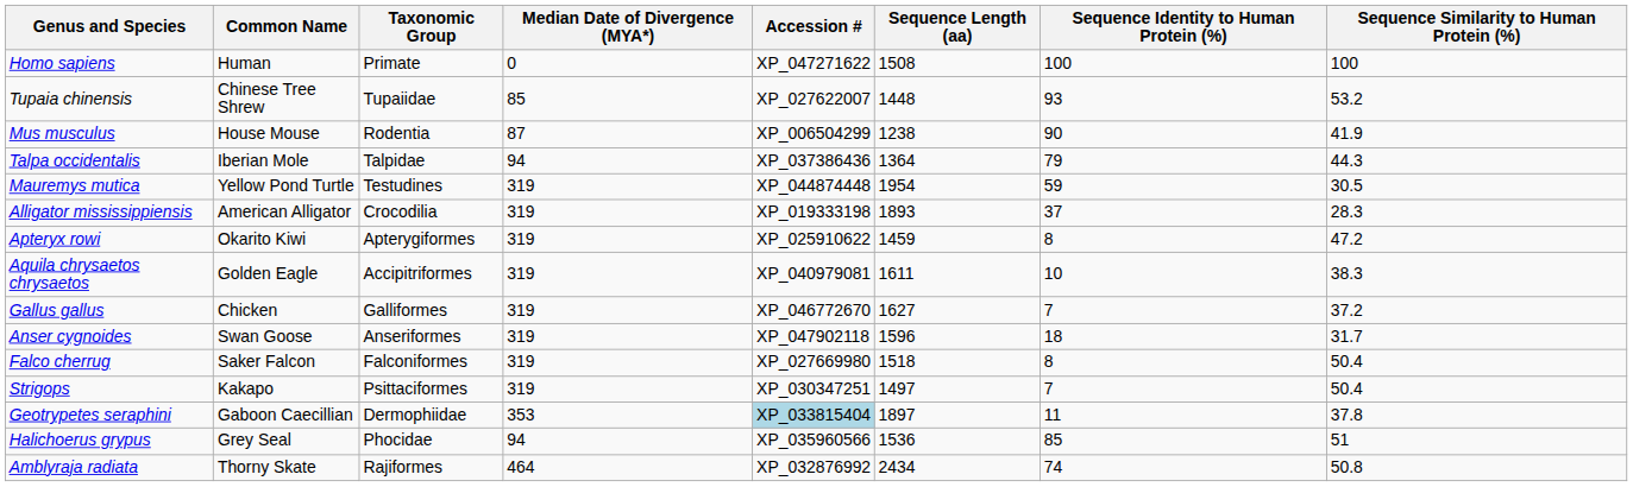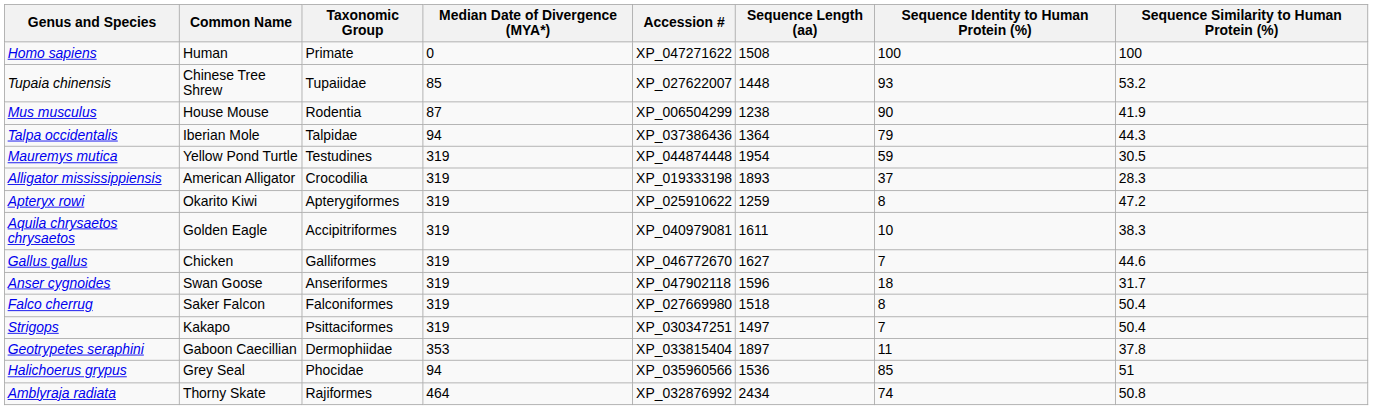 <table class="wikitable mw-collapsible">
 <tr>
 <th>Genus and Species</th>
 <th>Common Name</th>
 <th>Taxonomic Group</th>
 <th>Median Date of Divergence (MYA*)</th>
 <th>Accession #</th>
 <th>Sequence Length (aa)</th>
 <th>Sequence Identity to Human Protein (%)</th>
 <th>Sequence Similarity to Human Protein (%)</th>
 </tr>
 <tr>
 <td><em><a href='#'>Homo sapiens</a></em></td>
 <td>Human</td>
 <td>Primate</td>
 <td>0</td>
 <td>XP_047271622</td>
 <td>1508</td>
 <td>100</td>
 <td>100</td>
 </tr>
 <tr>
 <td><em>Tupaia chinensis</em></td>
 <td>Chinese Tree Shrew</td>
 <td>Tupaiidae</td>
 <td>85</td>
 <td>XP_027622007</td>
 <td>1448</td>
 <td>93</td>
 <td>53.2</td>
 </tr>
 <tr>
 <td><em><a href='#'>Mus musculus</a></em></td>
 <td>House Mouse</td>
 <td>Rodentia</td>
 <td>87</td>
 <td>XP_006504299</td>
 <td>1238</td>
 <td>90</td>
 <td>41.9</td>
 </tr>
 <tr>
 <td><em><a href='#'>Talpa occidentalis</a></em></td>
 <td>Iberian Mole</td>
 <td>Talpidae</td>
 <td>94</td>
 <td>XP_037386436</td>
 <td>1364</td>
 <td>79</td>
 <td>44.3</td>
 </tr>
 <tr>
 <td><em><a href='#'>Mauremys mutica</a></em></td>
 <td>Yellow Pond Turtle</td>
 <td>Testudines</td>
 <td>319</td>
 <td>XP_044874448</td>
 <td>1954</td>
 <td>59</td>
 <td>30.5</td>
 </tr>
 <tr>
 <td><em><a href='#'>Alligator mississippiensis</a></em></td>
 <td>American Alligator</td>
 <td>Crocodilia</td>
 <td>319</td>
 <td>XP_019333198</td>
 <td>1893</td>
 <td>37</td>
 <td>28.3</td>
 </tr>
 <tr>
 <td><em><a href='#'>Apteryx rowi</a></em></td>
 <td>Okarito Kiwi</td>
 <td>Apterygiformes</td>
 <td>319</td>
 <td>XP_025910622</td>
-<td>1459</td>
+<td>1259</td>
 <td>8</td>
 <td>47.2</td>
 </tr>
 <tr>
 <td><em><a href='#'>Aquila chrysaetos chrysaetos</a></em></td>
 <td>Golden Eagle</td>
 <td>Accipitriformes</td>
 <td>319</td>
 <td>XP_040979081</td>
 <td>1611</td>
 <td>10</td>
 <td>38.3</td>
 </tr>
 <tr>
 <td><em><a href='#'>Gallus gallus</a></em></td>
 <td>Chicken</td>
 <td>Galliformes</td>
 <td>319</td>
 <td>XP_046772670</td>
 <td>1627</td>
 <td>7</td>
-<td>37.2</td>
+<td>44.6</td>
 </tr>
 <tr>
 <td><em><a href='#'>Anser cygnoides</a></em></td>
 <td>Swan Goose</td>
 <td>Anseriformes</td>
 <td>319</td>
 <td>XP_047902118</td>
 <td>1596</td>
 <td>18</td>
 <td>31.7</td>
 </tr>
 <tr>
 <td><em><a href='#'>Falco cherrug</a></em></td>
 <td>Saker Falcon</td>
 <td>Falconiformes</td>
 <td>319</td>
 <td>XP_027669980</td>
 <td>1518</td>
 <td>8</td>
 <td>50.4</td>
 </tr>
 <tr>
 <td><em><a href='#'>Strigops</a></em></td>
 <td>Kakapo</td>
 <td>Psittaciformes</td>
 <td>319</td>
 <td>XP_030347251</td>
 <td>1497</td>
 <td>7</td>
 <td>50.4</td>
 </tr>
 <tr>
 <td><em><a href='#'>Geotrypetes seraphini</a></em></td>
 <td>Gaboon Caecillian</td>
 <td>Dermophiidae</td>
 <td>353</td>
-<td style="background: lightblue;">XP_033815404</td>
+<td>XP_033815404</td>
 <td>1897</td>
 <td>11</td>
 <td>37.8</td>
 </tr>
 <tr>
 <td><em><a href='#'>Halichoerus grypus</a></em></td>
 <td>Grey Seal</td>
 <td>Phocidae</td>
 <td>94</td>
 <td>XP_035960566</td>
 <td>1536</td>
 <td>85</td>
 <td>51</td>
 </tr>
 <tr>
 <td><em><a href='#'>Amblyraja radiata</a></em></td>
 <td>Thorny Skate</td>
 <td>Rajiformes</td>
 <td>464</td>
 <td>XP_032876992</td>
 <td>2434</td>
 <td>74</td>
 <td>50.8</td>
 </tr>
 </table>
